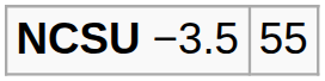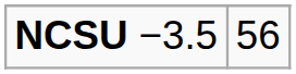 <table class="wikitable">
 <tr align="center">
 </tr>
 <tr align="center">
 <td><strong>NCSU</strong> −3.5</td>
-<td>55</td>
+<td>56</td>
 </tr>
 </table>
